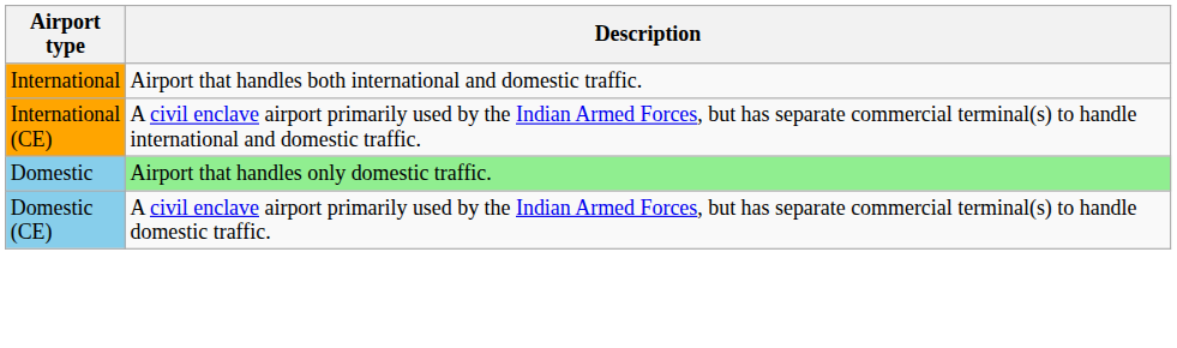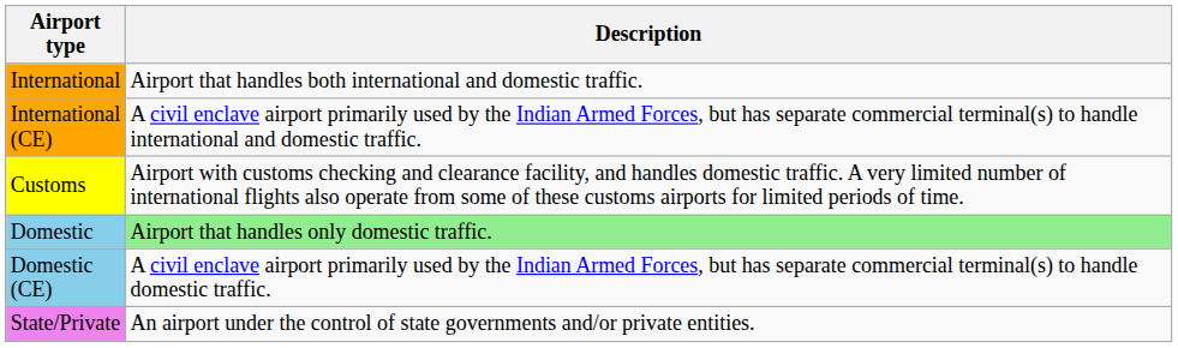 <table class="sortable wikitable"style="text-align:left;"style="font-size: 85%">
 <tr>
 <th>Airport type</th>
 <th style="width:800px;">Description</th>
 </tr>
 <tr>
 <td style="background:orange;">International</td>
 <td>Airport that handles both international and domestic traffic.</td>
 </tr>
 <tr>
 <td style="background:orange;">International (CE)</td>
 <td>A <a href='#'>civil enclave</a> airport primarily used by the <a href='#'>Indian Armed Forces</a>, but has separate commercial terminal(s) to handle international and domestic traffic.</td>
 </tr>
 <tr>
+<td style="background:yellow;">Customs</td>
+<td>Airport with customs checking and clearance facility, and handles domestic traffic. A very limited number of international flights also operate from some of these customs airports for limited periods of time.</td>
+</tr>
+<tr>
 <td style="background:skyblue;">Domestic</td>
 <td style="background: lightgreen;">Airport that handles only domestic traffic.</td>
 </tr>
 <tr>
 <td style="background:skyblue;">Domestic (CE)</td>
 <td>A <a href='#'>civil enclave</a> airport primarily used by the <a href='#'>Indian Armed Forces</a>, but has separate commercial terminal(s) to handle domestic traffic.</td>
 </tr>
+<tr>
+<td style="background:violet;">State/Private</td>
+<td>An airport under the control of state governments and/or private entities.</td>
+</tr>
 </table>
